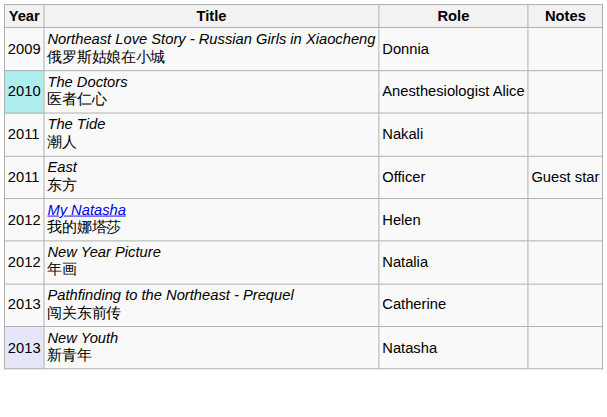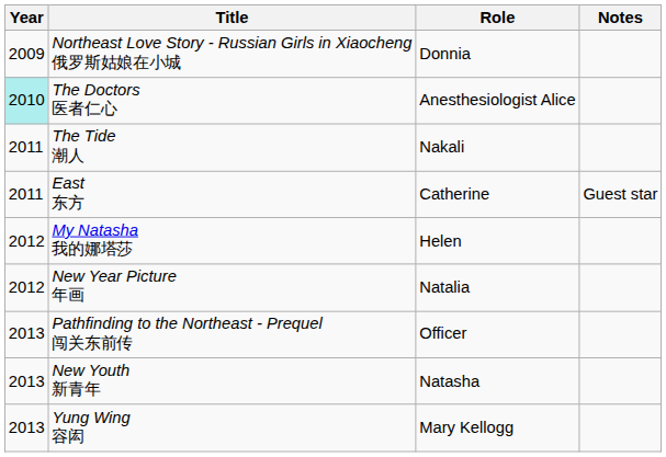 <table class="wikitable sortable">
 <tr>
 <th>Year</th>
 <th>Title</th>
 <th>Role</th>
 <th class="unsortable">Notes</th>
 </tr>
 <tr>
 <td>2009</td>
 <td><em>Northeast Love Story - Russian Girls in Xiaocheng</em><br>俄罗斯姑娘在小城</td>
 <td>Donnia</td>
 <td></td>
 </tr>
 <tr>
 <td style="background: paleturquoise;">2010</td>
 <td><em>The Doctors</em><br>医者仁心</td>
 <td>Anesthesiologist Alice</td>
 <td></td>
 </tr>
 <tr>
 <td>2011</td>
 <td><em>The Tide</em><br>潮人</td>
 <td>Nakali</td>
 <td></td>
 </tr>
 <tr>
 <td>2011</td>
 <td><em>East</em><br>东方</td>
-<td>Officer</td>
+<td>Catherine</td>
 <td>Guest star</td>
 </tr>
 <tr>
 <td>2012</td>
 <td><em><a href='#'>My Natasha</a></em><br>我的娜塔莎</td>
 <td>Helen</td>
 <td></td>
 </tr>
 <tr>
 <td>2012</td>
 <td><em>New Year Picture</em><br>年画</td>
 <td>Natalia</td>
 <td></td>
 </tr>
 <tr>
 <td>2013</td>
 <td><em>Pathfinding to the Northeast - Prequel</em><br>闯关东前传</td>
-<td>Catherine</td>
+<td>Officer</td>
 <td></td>
 </tr>
 <tr>
-<td style="background: lavender;">2013</td>
+<td>2013</td>
 <td><em>New Youth</em><br>新青年</td>
 <td>Natasha</td>
 <td></td>
 </tr>
+<tr>
+<td>2013</td>
+<td><em>Yung Wing</em><br>容闳</td>
+<td>Mary Kellogg</td>
+<td></td>
+</tr>
 </table>
